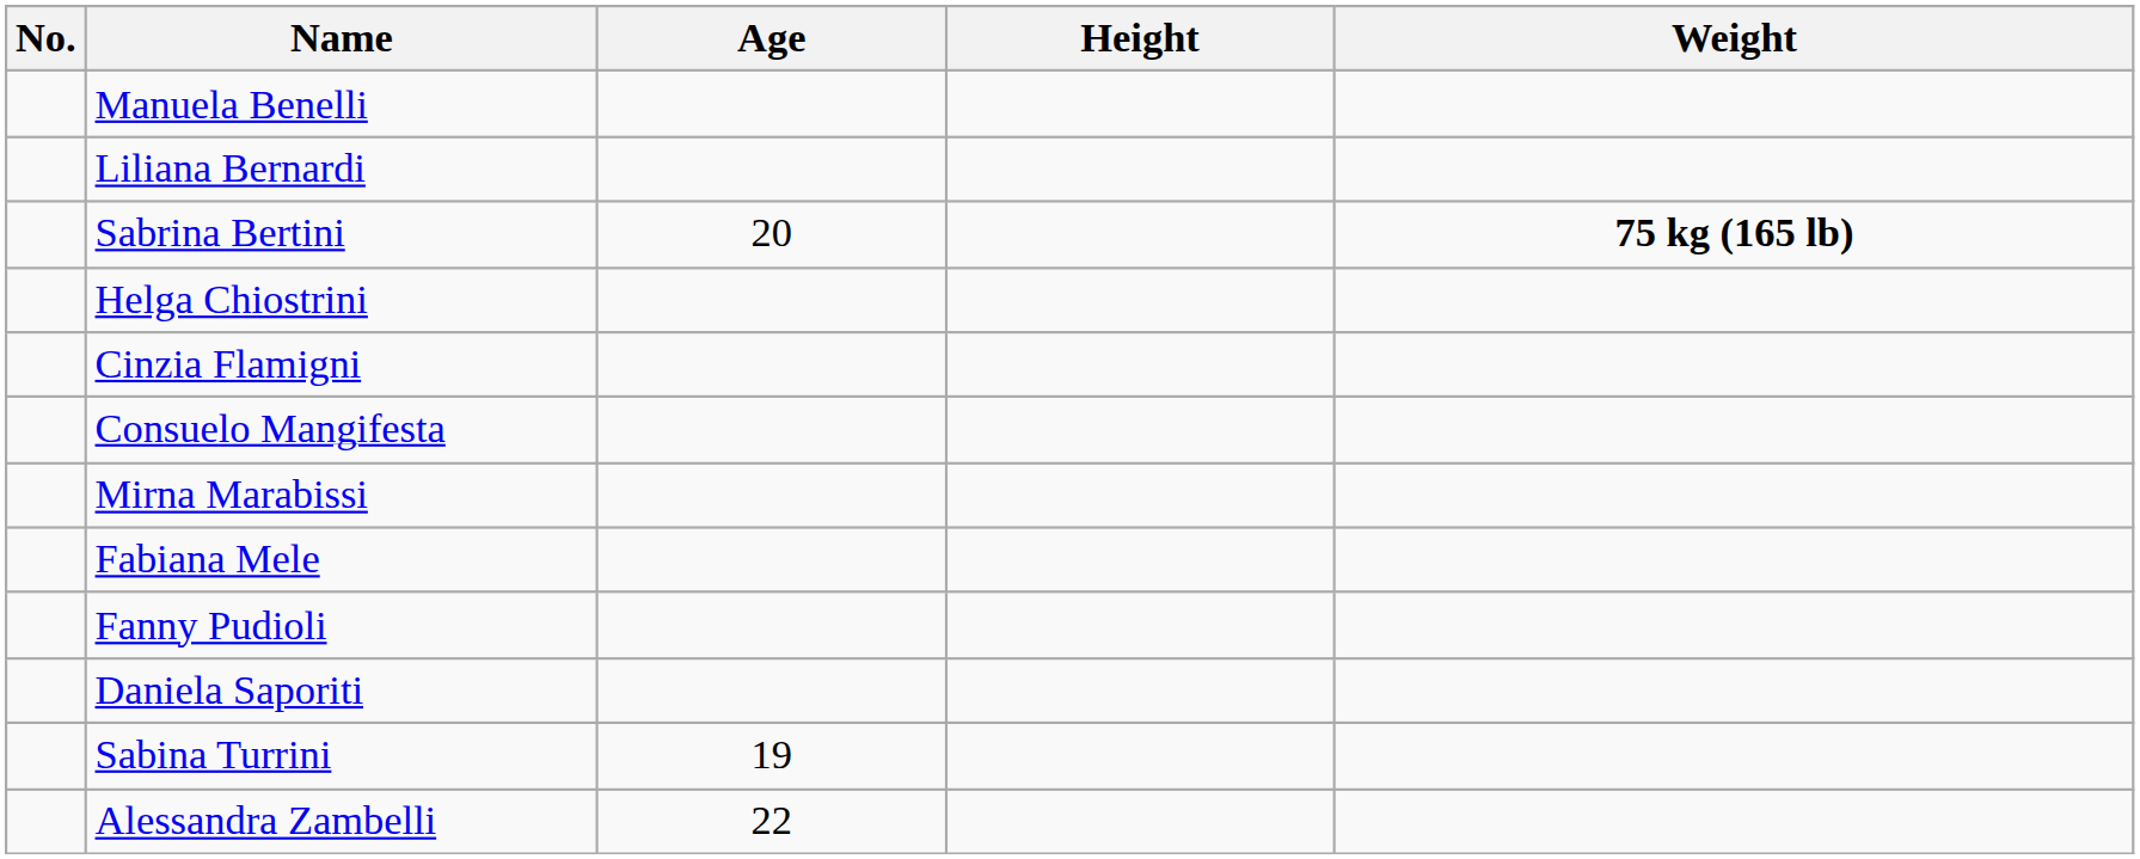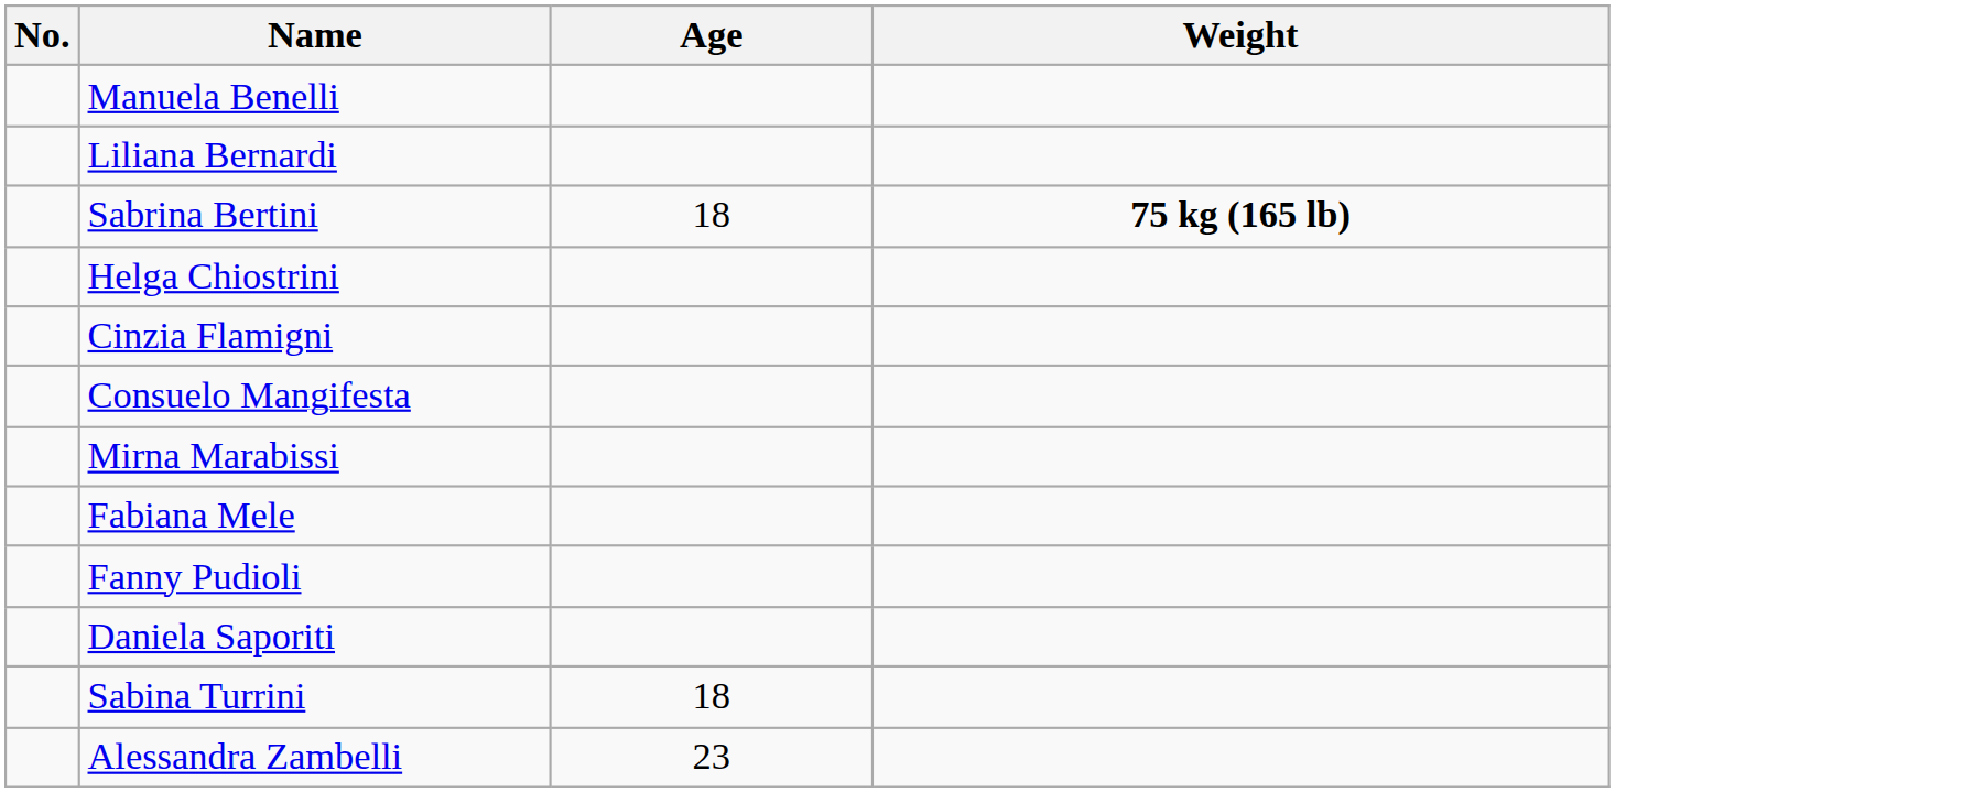 <table class="wikitable sortable" style="text-align:center;">
 <tr>
 <th>No.</th>
 <th style="width:12em">Name</th>
 <th style="width:8em">Age</th>
-<th style="width:9em">Height</th>
 <th style="width:19em">Weight</th>
 </tr>
 <tr>
 <td></td>
 <td align=left><a href='#'>Manuela Benelli</a></td>
-<td></td>
 <td></td>
 <td></td>
 </tr>
 <tr>
 <td></td>
 <td align=left><a href='#'>Liliana Bernardi</a></td>
 <td></td>
 <td></td>
-<td></td>
 </tr>
 <tr>
 <td></td>
 <td align=left><a href='#'>Sabrina Bertini</a></td>
-<td>20</td>
-<td></td>
+<td>18</td>
 <td><strong>75 kg (165 lb)</strong></td>
 </tr>
 <tr>
 <td></td>
 <td align=left><a href='#'>Helga Chiostrini</a></td>
-<td></td>
 <td></td>
 <td></td>
 </tr>
 <tr>
 <td></td>
 <td align=left><a href='#'>Cinzia Flamigni</a></td>
 <td></td>
 <td></td>
-<td></td>
 </tr>
 <tr>
 <td></td>
 <td align=left><a href='#'>Consuelo Mangifesta</a></td>
-<td></td>
 <td></td>
 <td></td>
 </tr>
 <tr>
 <td></td>
 <td align=left><a href='#'>Mirna Marabissi</a></td>
 <td></td>
 <td></td>
-<td></td>
 </tr>
 <tr>
 <td></td>
 <td align=left><a href='#'>Fabiana Mele</a></td>
-<td></td>
 <td></td>
 <td></td>
 </tr>
 <tr>
 <td></td>
 <td align=left><a href='#'>Fanny Pudioli</a></td>
 <td></td>
 <td></td>
-<td></td>
 </tr>
 <tr>
 <td></td>
 <td align=left><a href='#'>Daniela Saporiti</a></td>
 <td></td>
 <td></td>
-<td></td>
 </tr>
 <tr>
 <td></td>
 <td align=left><a href='#'>Sabina Turrini</a></td>
-<td>19</td>
-<td></td>
+<td>18</td>
 <td></td>
 </tr>
 <tr>
 <td></td>
 <td align=left><a href='#'>Alessandra Zambelli</a></td>
-<td>22</td>
-<td></td>
+<td>23</td>
 <td></td>
 </tr>
 </table>
